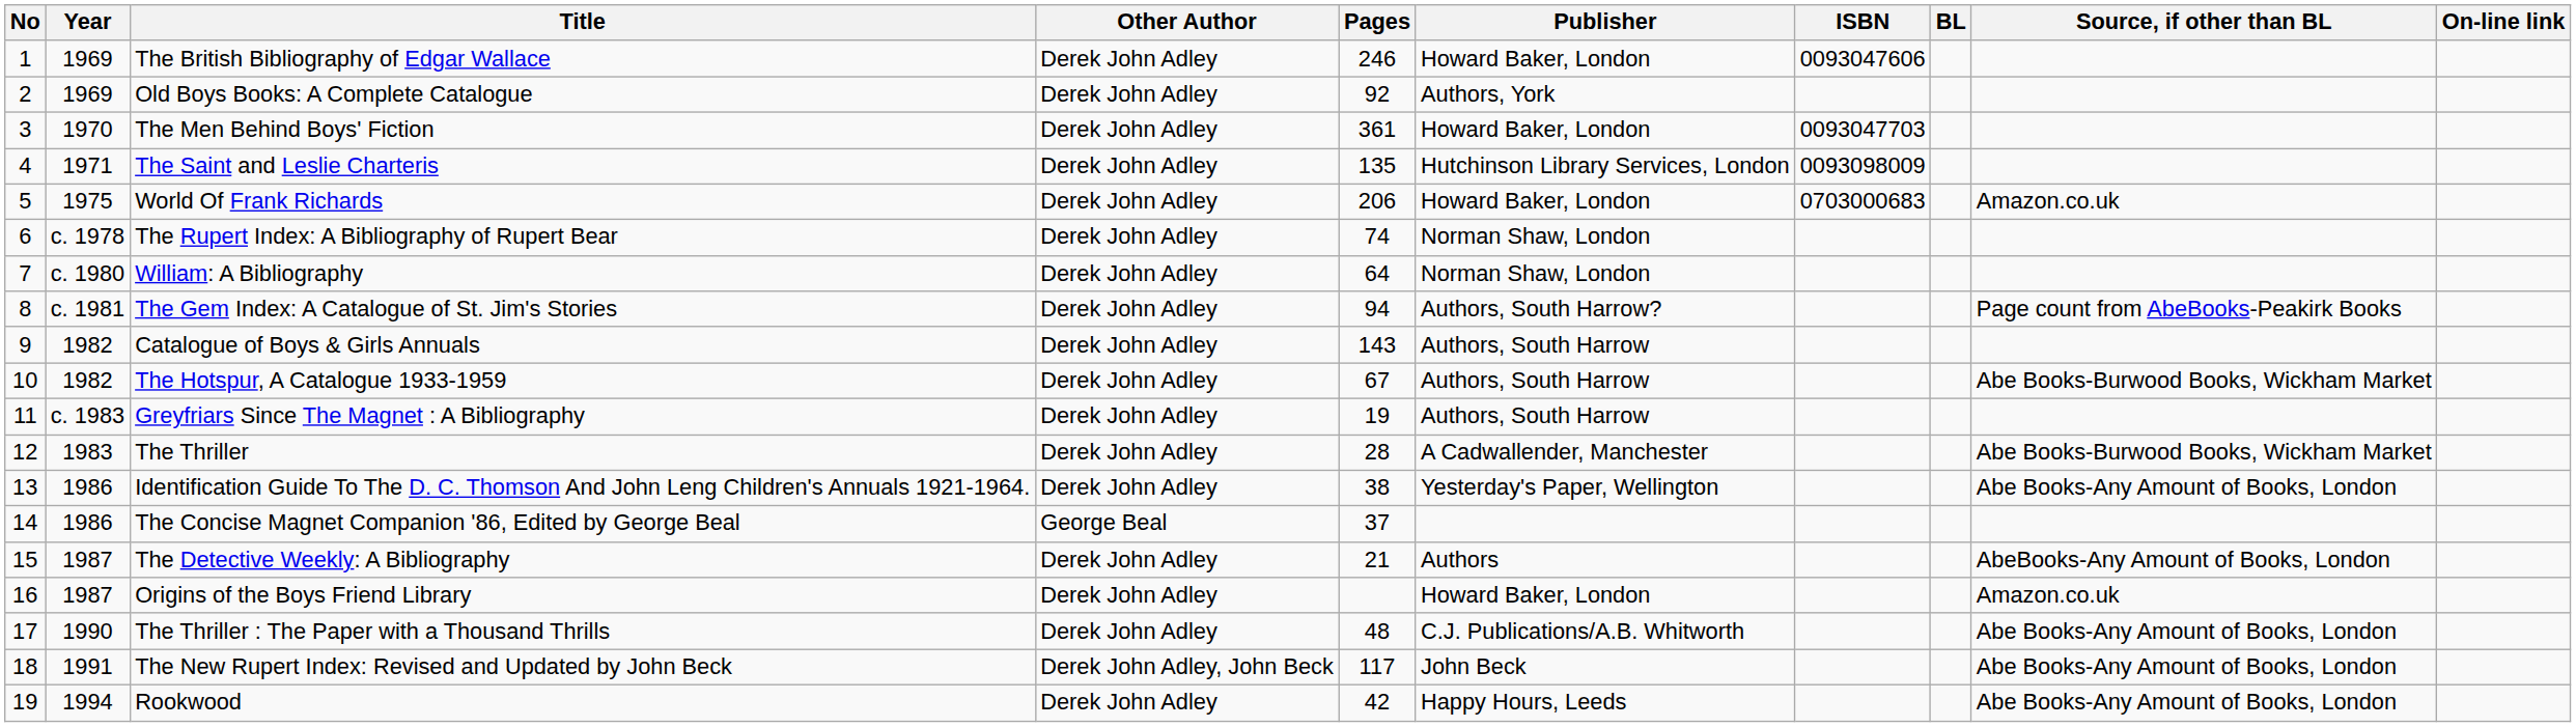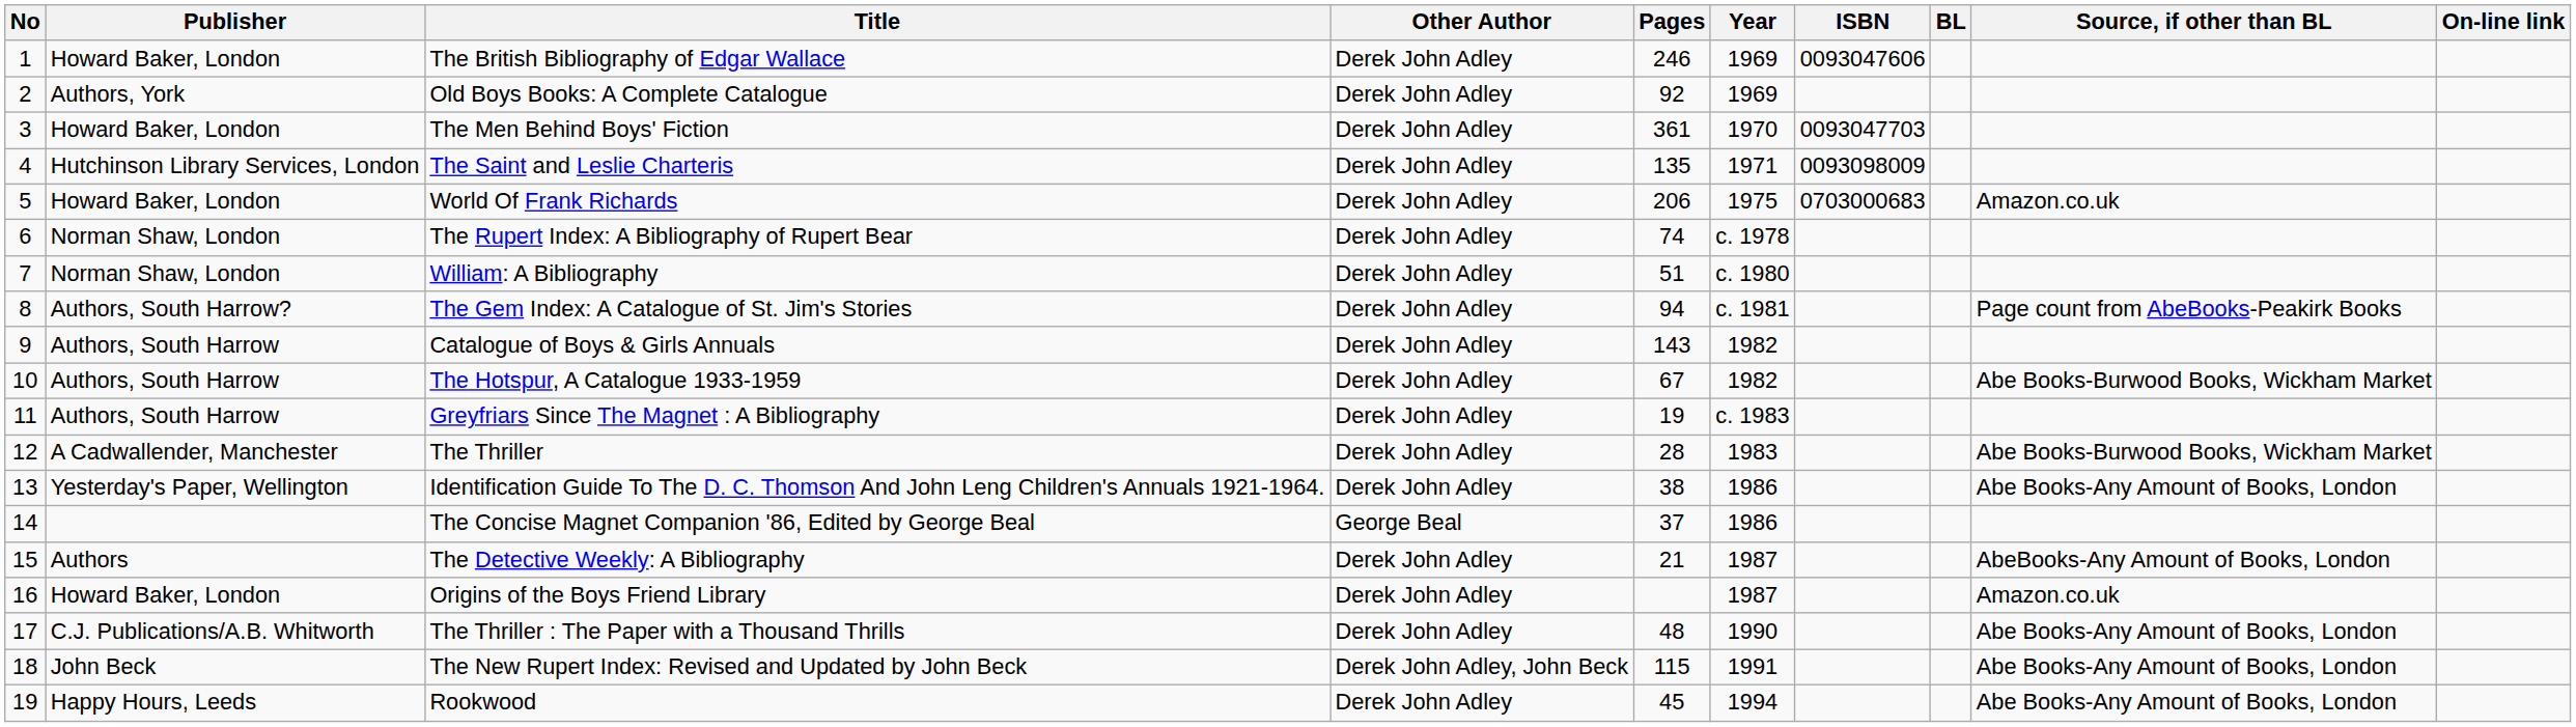 <table class="wikitable sortable">
 <tr>
 <th style="text-align: center;">No</th>
-<th>Year</th>
+<th>Publisher</th>
 <th>Title</th>
 <th>Other Author</th>
 <th style="text-align: center;">Pages</th>
-<th>Publisher</th>
+<th>Year</th>
 <th>ISBN</th>
 <th style="text-align: center;">BL</th>
 <th>Source, if other than BL</th>
 <th>On-line link</th>
 </tr>
 <tr>
 <td style="text-align: center;">1</td>
-<td style="text-align: center;">1969</td>
+<td>Howard Baker, London</td>
 <td>The British Bibliography of <a href='#'>Edgar Wallace</a></td>
 <td>Derek John Adley</td>
 <td style="text-align: center;">246</td>
-<td>Howard Baker, London</td>
+<td style="text-align: center;">1969</td>
 <td>0093047606</td>
 <td></td>
 <td></td>
 <td></td>
 </tr>
 <tr>
 <td style="text-align: center;">2</td>
-<td style="text-align: center;">1969</td>
+<td>Authors, York</td>
 <td>Old Boys Books: A Complete Catalogue</td>
 <td>Derek John Adley</td>
 <td style="text-align: center;">92</td>
-<td>Authors, York</td>
+<td style="text-align: center;">1969</td>
 <td></td>
 <td></td>
 <td></td>
 <td></td>
 </tr>
 <tr>
 <td style="text-align: center;">3</td>
-<td style="text-align: center;">1970</td>
+<td>Howard Baker, London</td>
 <td>The Men Behind Boys' Fiction</td>
 <td>Derek John Adley</td>
 <td style="text-align: center;">361</td>
-<td>Howard Baker, London</td>
+<td style="text-align: center;">1970</td>
 <td>0093047703</td>
 <td></td>
 <td></td>
 <td></td>
 </tr>
 <tr>
 <td style="text-align: center;">4</td>
-<td style="text-align: center;">1971</td>
+<td>Hutchinson Library Services, London</td>
 <td><a href='#'>The Saint</a> and <a href='#'>Leslie Charteris</a></td>
 <td>Derek John Adley</td>
 <td style="text-align: center;">135</td>
-<td>Hutchinson Library Services, London</td>
+<td style="text-align: center;">1971</td>
 <td>0093098009</td>
 <td></td>
 <td></td>
 <td></td>
 </tr>
 <tr>
 <td style="text-align: center;">5</td>
-<td style="text-align: center;">1975</td>
+<td>Howard Baker, London</td>
 <td>World Of <a href='#'>Frank Richards</a></td>
 <td>Derek John Adley</td>
 <td style="text-align: center;">206</td>
-<td>Howard Baker, London</td>
+<td style="text-align: center;">1975</td>
 <td>0703000683</td>
 <td></td>
 <td>Amazon.co.uk</td>
 <td></td>
 </tr>
 <tr>
 <td style="text-align: center;">6</td>
-<td style="text-align: center;">c. 1978</td>
+<td>Norman Shaw, London</td>
 <td>The <a href='#'>Rupert</a> Index: A Bibliography of Rupert Bear</td>
 <td>Derek John Adley</td>
 <td style="text-align: center;">74</td>
-<td>Norman Shaw, London</td>
+<td style="text-align: center;">c. 1978</td>
 <td></td>
 <td></td>
 <td></td>
 <td></td>
 </tr>
 <tr>
 <td style="text-align: center;">7</td>
-<td style="text-align: center;">c. 1980</td>
+<td>Norman Shaw, London</td>
 <td><a href='#'>William</a>: A Bibliography</td>
 <td>Derek John Adley</td>
-<td style="text-align: center;">64</td>
-<td>Norman Shaw, London</td>
+<td style="text-align: center;">51</td>
+<td style="text-align: center;">c. 1980</td>
 <td></td>
 <td></td>
 <td></td>
 <td></td>
 </tr>
 <tr>
 <td style="text-align: center;">8</td>
-<td style="text-align: center;">c. 1981</td>
+<td>Authors, South Harrow?</td>
 <td><a href='#'>The Gem</a> Index: A Catalogue of St. Jim's Stories</td>
 <td>Derek John Adley</td>
 <td style="text-align: center;">94</td>
-<td>Authors, South Harrow?</td>
+<td style="text-align: center;">c. 1981</td>
 <td></td>
 <td></td>
 <td>Page count from <a href='#'>AbeBooks</a>-Peakirk Books</td>
 <td></td>
 </tr>
 <tr>
 <td style="text-align: center;">9</td>
-<td style="text-align: center;">1982</td>
+<td>Authors, South Harrow</td>
 <td>Catalogue of Boys & Girls Annuals</td>
 <td>Derek John Adley</td>
 <td style="text-align: center;">143</td>
-<td>Authors, South Harrow</td>
+<td style="text-align: center;">1982</td>
 <td></td>
 <td></td>
 <td></td>
 <td></td>
 </tr>
 <tr>
 <td style="text-align: center;">10</td>
-<td style="text-align: center;">1982</td>
+<td>Authors, South Harrow</td>
 <td><a href='#'>The Hotspur</a>, A Catalogue 1933-1959</td>
 <td>Derek John Adley</td>
 <td style="text-align: center;">67</td>
-<td>Authors, South Harrow</td>
+<td style="text-align: center;">1982</td>
 <td></td>
 <td></td>
 <td>Abe Books-Burwood Books, Wickham Market</td>
 <td></td>
 </tr>
 <tr>
 <td style="text-align: center;">11</td>
-<td style="text-align: center;">c. 1983</td>
+<td>Authors, South Harrow</td>
 <td><a href='#'>Greyfriars</a> Since <a href='#'>The Magnet</a> : A Bibliography</td>
 <td>Derek John Adley</td>
 <td style="text-align: center;">19</td>
-<td>Authors, South Harrow</td>
+<td style="text-align: center;">c. 1983</td>
 <td></td>
 <td></td>
 <td></td>
 <td></td>
 </tr>
 <tr>
 <td style="text-align: center;">12</td>
-<td style="text-align: center;">1983</td>
+<td>A Cadwallender, Manchester</td>
 <td>The Thriller</td>
 <td>Derek John Adley</td>
 <td style="text-align: center;">28</td>
-<td>A Cadwallender, Manchester</td>
+<td style="text-align: center;">1983</td>
 <td></td>
 <td></td>
 <td>Abe Books-Burwood Books, Wickham Market</td>
 <td></td>
 </tr>
 <tr>
 <td style="text-align: center;">13</td>
-<td style="text-align: center;">1986</td>
+<td>Yesterday's Paper, Wellington</td>
 <td>Identification Guide To The <a href='#'>D. C. Thomson</a> And John Leng Children's Annuals 1921-1964.</td>
 <td>Derek John Adley</td>
 <td style="text-align: center;">38</td>
-<td>Yesterday's Paper, Wellington</td>
+<td style="text-align: center;">1986</td>
 <td></td>
 <td></td>
 <td>Abe Books-Any Amount of Books, London</td>
 <td></td>
 </tr>
 <tr>
 <td style="text-align: center;">14</td>
-<td style="text-align: center;">1986</td>
+<td></td>
 <td>The Concise Magnet Companion '86, Edited by George Beal</td>
 <td>George Beal</td>
 <td style="text-align: center;">37</td>
-<td></td>
+<td style="text-align: center;">1986</td>
 <td></td>
 <td></td>
 <td></td>
 <td></td>
 </tr>
 <tr>
 <td style="text-align: center;">15</td>
-<td style="text-align: center;">1987</td>
+<td>Authors</td>
 <td>The <a href='#'>Detective Weekly</a>: A Bibliography</td>
 <td>Derek John Adley</td>
 <td style="text-align: center;">21</td>
-<td>Authors</td>
+<td style="text-align: center;">1987</td>
 <td></td>
 <td></td>
 <td>AbeBooks-Any Amount of Books, London</td>
 <td></td>
 </tr>
 <tr>
 <td style="text-align: center;">16</td>
-<td style="text-align: center;">1987</td>
+<td>Howard Baker, London</td>
 <td>Origins of the Boys Friend Library</td>
 <td>Derek John Adley</td>
 <td></td>
-<td>Howard Baker, London</td>
+<td style="text-align: center;">1987</td>
 <td></td>
 <td></td>
 <td>Amazon.co.uk</td>
 <td></td>
 </tr>
 <tr>
 <td style="text-align: center;">17</td>
-<td style="text-align: center;">1990</td>
+<td>C.J. Publications/A.B. Whitworth</td>
 <td>The Thriller : The Paper with a Thousand Thrills</td>
 <td>Derek John Adley</td>
 <td style="text-align: center;">48</td>
-<td>C.J. Publications/A.B. Whitworth</td>
+<td style="text-align: center;">1990</td>
 <td></td>
 <td></td>
 <td>Abe Books-Any Amount of Books, London</td>
 <td></td>
 </tr>
 <tr>
 <td style="text-align: center;">18</td>
-<td style="text-align: center;">1991</td>
+<td>John Beck</td>
 <td>The New Rupert Index: Revised and Updated by John Beck</td>
 <td>Derek John Adley, John Beck</td>
-<td style="text-align: center;">117</td>
-<td>John Beck</td>
+<td style="text-align: center;">115</td>
+<td style="text-align: center;">1991</td>
 <td></td>
 <td></td>
 <td>Abe Books-Any Amount of Books, London</td>
 <td></td>
 </tr>
 <tr>
 <td style="text-align: center;">19</td>
-<td style="text-align: center;">1994</td>
+<td>Happy Hours, Leeds</td>
 <td>Rookwood</td>
 <td>Derek John Adley</td>
-<td style="text-align: center;">42</td>
-<td>Happy Hours, Leeds</td>
+<td style="text-align: center;">45</td>
+<td style="text-align: center;">1994</td>
 <td></td>
 <td></td>
 <td>Abe Books-Any Amount of Books, London</td>
 <td></td>
 </tr>
 </table>
